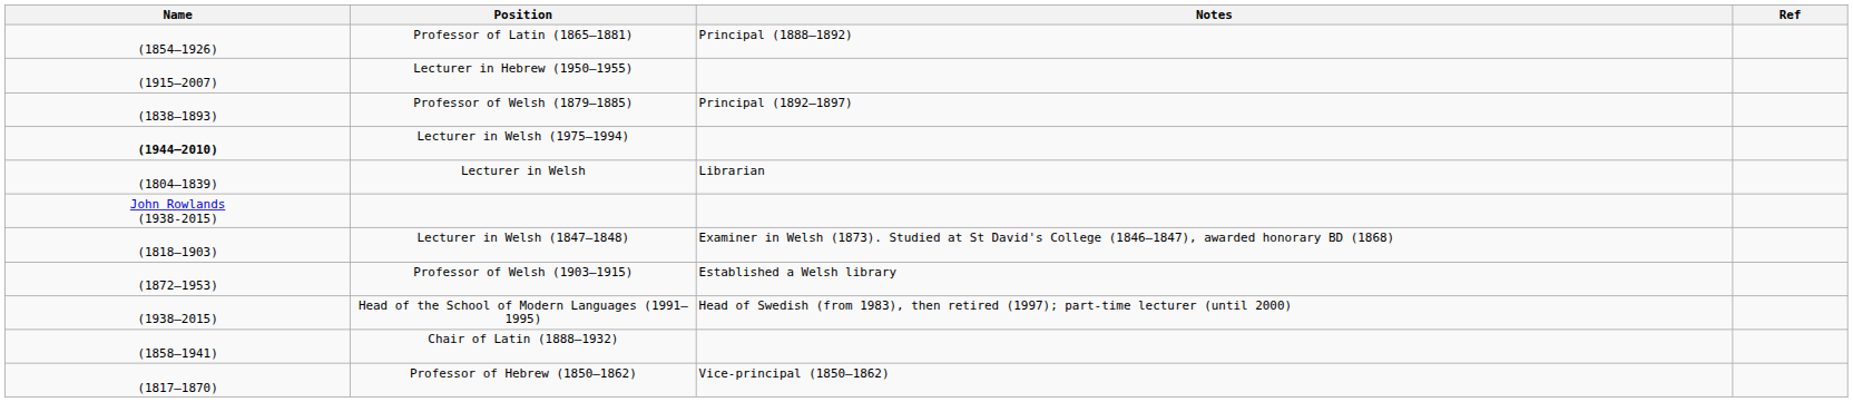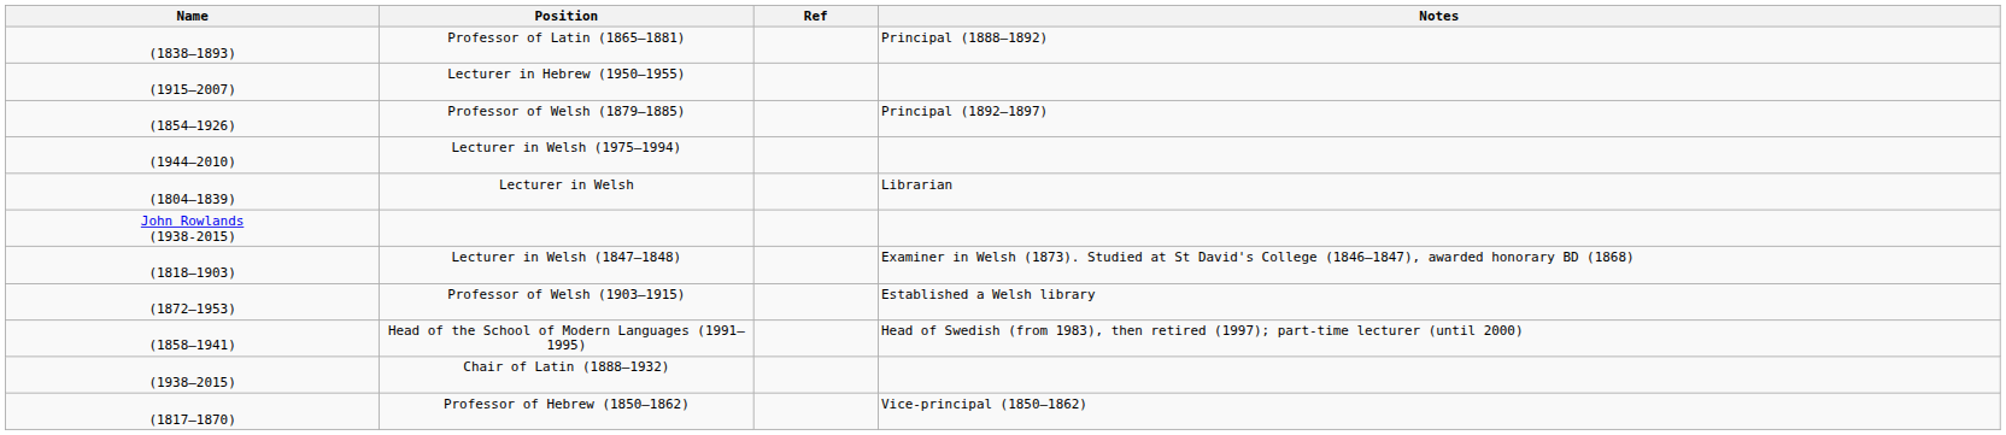 <table class="wikitable sortable">
 <tr>
 <th scope="column" width="15%">Name</th>
 <th scope="column" width="15%" class="unsortable">Position</th>
+<th scope="column" width="5%" class="unsortable">Ref</th>
 <th scope="column" width="45%" class="unsortable">Notes</th>
-<th scope="column" width="5%" class="unsortable">Ref</th>
 </tr>
 <tr valign="top">
-<td align="center"> <br> (1854–1926)</td>
+<td align="center"> <br> (1838–1893)</td>
 <td align="center">Professor of Latin (1865–1881)</td>
+<td align="center"></td>
 <td>Principal (1888–1892)</td>
-<td align="center"></td>
 </tr>
 <tr valign="top">
 <td align="center"> <br> (1915–2007)</td>
 <td align="center">Lecturer in Hebrew (1950–1955)</td>
+<td align="center"></td>
 <td></td>
-<td align="center"></td>
 </tr>
 <tr valign="top">
-<td align="center"> <br> (1838–1893)</td>
+<td align="center"> <br> (1854–1926)</td>
 <td align="center">Professor of Welsh (1879–1885)</td>
+<td align="center"></td>
 <td>Principal (1892–1897)</td>
-<td align="center"></td>
 </tr>
 <tr valign="top">
-<td align="center"><strong> <br> (1944–2010)</strong></td>
+<td align="center"> <br> (1944–2010)</td>
 <td align="center">Lecturer in Welsh (1975–1994)</td>
+<td align="center"></td>
 <td></td>
-<td align="center"></td>
 </tr>
 <tr valign="top">
 <td align="center"> <br> (1804–1839)</td>
 <td align="center">Lecturer in Welsh</td>
+<td align="center"></td>
 <td>Librarian</td>
-<td align="center"></td>
 </tr>
 <tr>
 <td align="center"><a href='#'>John Rowlands</a> <br> (1938-2015)</td>
 <td></td>
 <td></td>
 <td></td>
 </tr>
 <tr valign="top">
 <td align="center"> <br> (1818–1903)</td>
 <td align="center">Lecturer in Welsh (1847–1848)</td>
+<td align="center"></td>
 <td>Examiner in Welsh (1873). Studied at St David's College (1846–1847), awarded honorary BD (1868)</td>
-<td align="center"></td>
 </tr>
 <tr valign="top">
 <td align="center"> <br> (1872–1953)</td>
 <td align="center">Professor of Welsh (1903–1915)</td>
+<td align="center"></td>
 <td>Established a Welsh library</td>
+</tr>
+<tr valign="top">
+<td align="center"> <br> (1858–1941)</td>
+<td align="center">Head of the School of Modern Languages (1991–1995)</td>
 <td align="center"></td>
+<td>Head of Swedish (from 1983), then retired (1997); part-time lecturer (until 2000)</td>
 </tr>
 <tr valign="top">
 <td align="center"> <br> (1938–2015)</td>
-<td align="center">Head of the School of Modern Languages (1991–1995)</td>
-<td>Head of Swedish (from 1983), then retired (1997); part-time lecturer (until 2000)</td>
+<td align="center">Chair of Latin (1888–1932)</td>
 <td align="center"></td>
-</tr>
-<tr valign="top">
-<td align="center"> <br> (1858–1941)</td>
-<td align="center">Chair of Latin (1888–1932)</td>
 <td></td>
-<td align="center"></td>
 </tr>
 <tr valign="top">
 <td align="center"> <br> (1817–1870)</td>
 <td align="center">Professor of Hebrew (1850–1862)</td>
+<td align="center"></td>
 <td>Vice-principal (1850–1862)</td>
-<td align="center"></td>
 </tr>
 </table>
